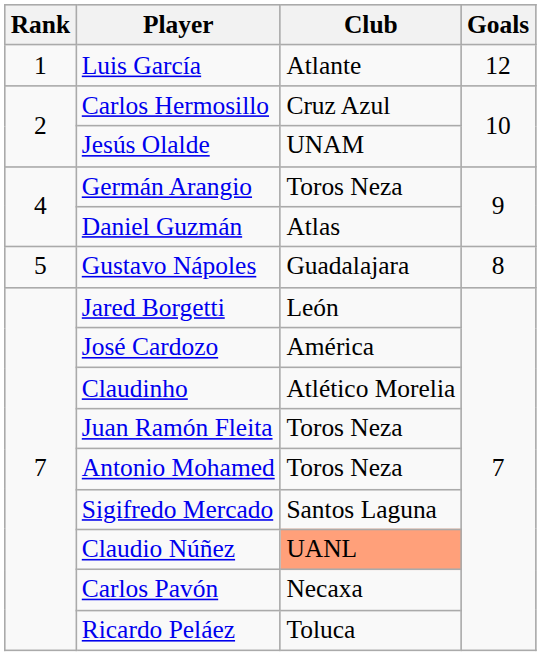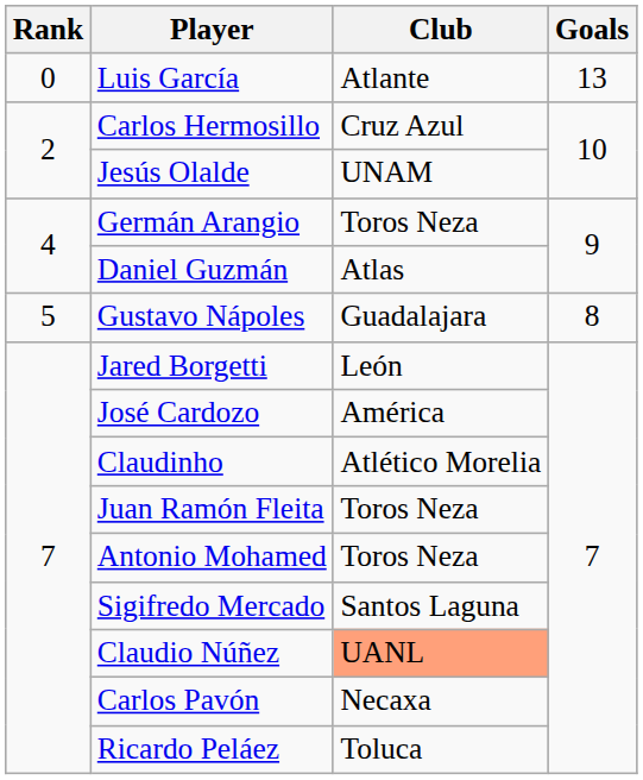 <table class="wikitable">
 <tr>
 <th>Rank</th>
 <th>Player</th>
 <th>Club</th>
 <th>Goals</th>
 </tr>
 <tr>
-<td align=center rowspan=1>1</td>
+<td align=center rowspan=1>0</td>
 <td> <a href='#'>Luis García</a></td>
 <td>Atlante</td>
-<td align=center rowspan=1>12</td>
+<td align=center rowspan=1>13</td>
 </tr>
 <tr>
 <td align=center rowspan=2>2</td>
 <td> <a href='#'>Carlos Hermosillo</a></td>
 <td>Cruz Azul</td>
 <td align=center rowspan=2>10</td>
 </tr>
 <tr>
 <td> <a href='#'>Jesús Olalde</a></td>
 <td>UNAM</td>
 </tr>
 <tr>
 <td align=center rowspan=2>4</td>
 <td> <a href='#'>Germán Arangio</a></td>
 <td>Toros Neza</td>
 <td align=center rowspan=2>9</td>
 </tr>
 <tr>
 <td> <a href='#'>Daniel Guzmán</a></td>
 <td>Atlas</td>
 </tr>
 <tr>
 <td align=center rowspan=1>5</td>
 <td> <a href='#'>Gustavo Nápoles</a></td>
 <td>Guadalajara</td>
 <td align=center rowspan=1>8</td>
 </tr>
 <tr>
 <td align=center rowspan=9>7</td>
 <td> <a href='#'>Jared Borgetti</a></td>
 <td>León</td>
 <td align=center rowspan=9>7</td>
 </tr>
 <tr>
 <td> <a href='#'>José Cardozo</a></td>
 <td>América</td>
 </tr>
 <tr>
 <td> <a href='#'>Claudinho</a></td>
 <td>Atlético Morelia</td>
 </tr>
 <tr>
 <td> <a href='#'>Juan Ramón Fleita</a></td>
 <td>Toros Neza</td>
 </tr>
 <tr>
 <td> <a href='#'>Antonio Mohamed</a></td>
 <td>Toros Neza</td>
 </tr>
 <tr>
 <td> <a href='#'>Sigifredo Mercado</a></td>
 <td>Santos Laguna</td>
 </tr>
 <tr>
 <td> <a href='#'>Claudio Núñez</a></td>
 <td style="background: lightsalmon;">UANL</td>
 </tr>
 <tr>
 <td> <a href='#'>Carlos Pavón</a></td>
 <td>Necaxa</td>
 </tr>
 <tr>
 <td> <a href='#'>Ricardo Peláez</a></td>
 <td>Toluca</td>
 </tr>
 </table>
